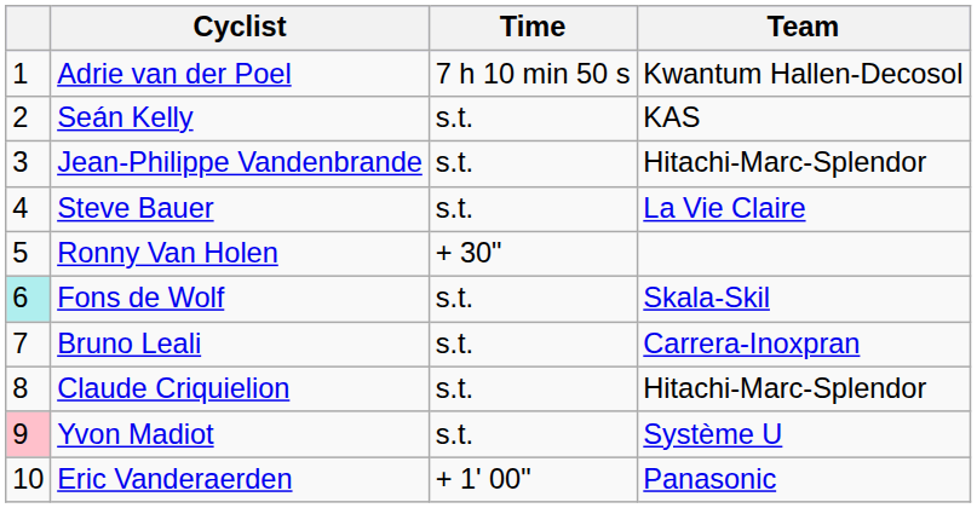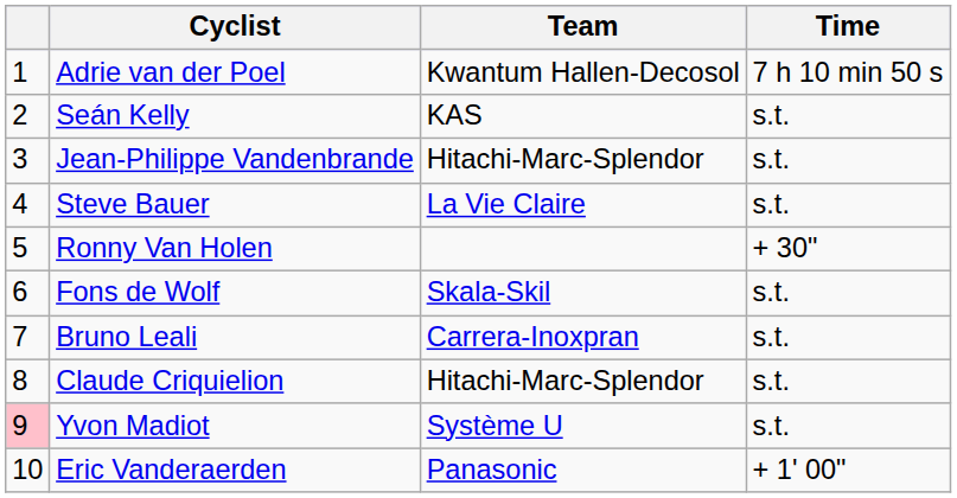 <table class="wikitable">
 <tr style="background:#ccccff;">
 <th></th>
 <th>Cyclist</th>
+<th>Team</th>
 <th style="right">Time</th>
-<th>Team</th>
 </tr>
 <tr>
 <td>1</td>
 <td> <a href='#'>Adrie van der Poel</a></td>
+<td>Kwantum Hallen-Decosol</td>
 <td>7 h 10 min 50 s</td>
-<td>Kwantum Hallen-Decosol</td>
 </tr>
 <tr>
 <td>2</td>
 <td> <a href='#'>Seán Kelly</a></td>
+<td>KAS</td>
 <td>s.t.</td>
-<td>KAS</td>
 </tr>
 <tr>
 <td>3</td>
 <td> <a href='#'>Jean-Philippe Vandenbrande</a></td>
+<td>Hitachi-Marc-Splendor</td>
 <td>s.t.</td>
-<td>Hitachi-Marc-Splendor</td>
 </tr>
 <tr>
 <td>4</td>
 <td> <a href='#'>Steve Bauer</a></td>
+<td><a href='#'>La Vie Claire</a></td>
 <td>s.t.</td>
-<td><a href='#'>La Vie Claire</a></td>
 </tr>
 <tr>
 <td>5</td>
 <td> <a href='#'>Ronny Van Holen</a></td>
+<td></td>
 <td>+ 30"</td>
-<td></td>
 </tr>
 <tr>
-<td style="background: paleturquoise;">6</td>
+<td>6</td>
 <td> <a href='#'>Fons de Wolf</a></td>
+<td><a href='#'>Skala-Skil</a></td>
 <td>s.t.</td>
-<td><a href='#'>Skala-Skil</a></td>
 </tr>
 <tr>
 <td>7</td>
 <td> <a href='#'>Bruno Leali</a></td>
+<td><a href='#'>Carrera-Inoxpran</a></td>
 <td>s.t.</td>
-<td><a href='#'>Carrera-Inoxpran</a></td>
 </tr>
 <tr>
 <td>8</td>
 <td> <a href='#'>Claude Criquielion</a></td>
+<td>Hitachi-Marc-Splendor</td>
 <td>s.t.</td>
-<td>Hitachi-Marc-Splendor</td>
 </tr>
 <tr>
 <td style="background: pink;">9</td>
 <td> <a href='#'>Yvon Madiot</a></td>
+<td><a href='#'>Système U</a></td>
 <td>s.t.</td>
-<td><a href='#'>Système U</a></td>
 </tr>
 <tr>
 <td>10</td>
 <td> <a href='#'>Eric Vanderaerden</a></td>
+<td><a href='#'>Panasonic</a></td>
 <td>+ 1' 00"</td>
-<td><a href='#'>Panasonic</a></td>
 </tr>
 </table>
